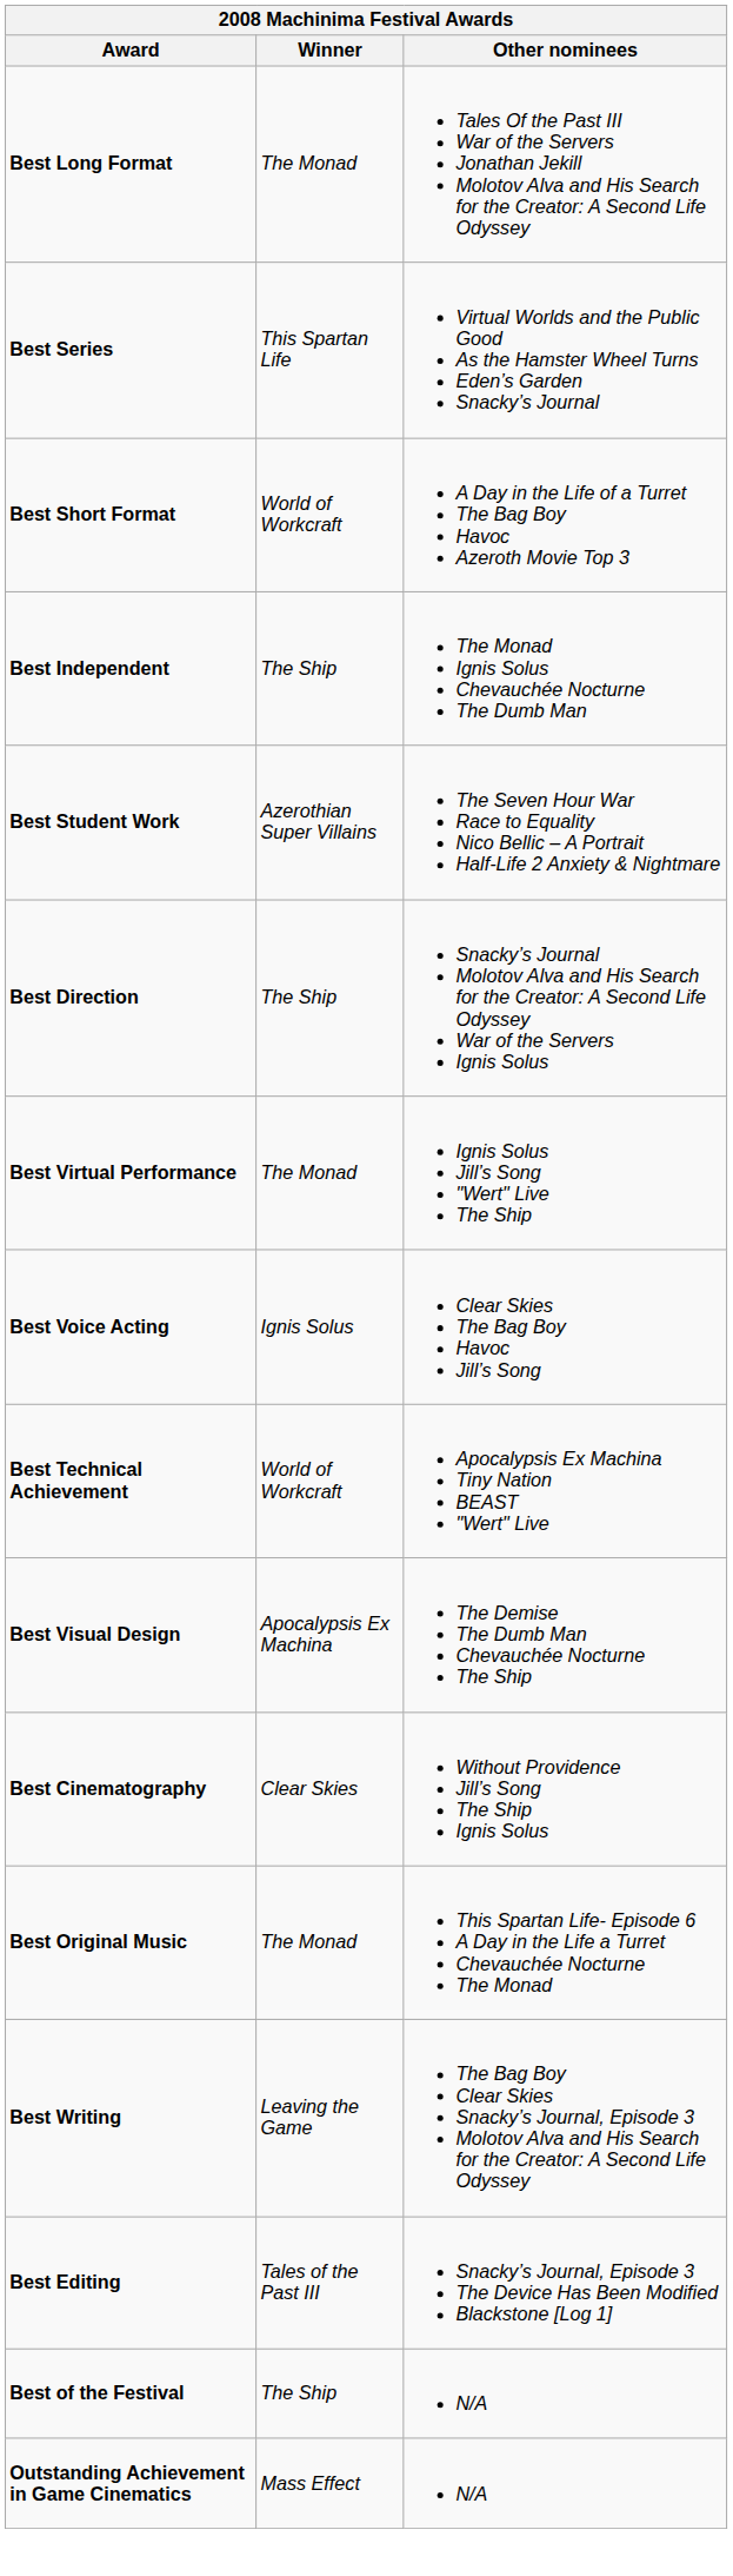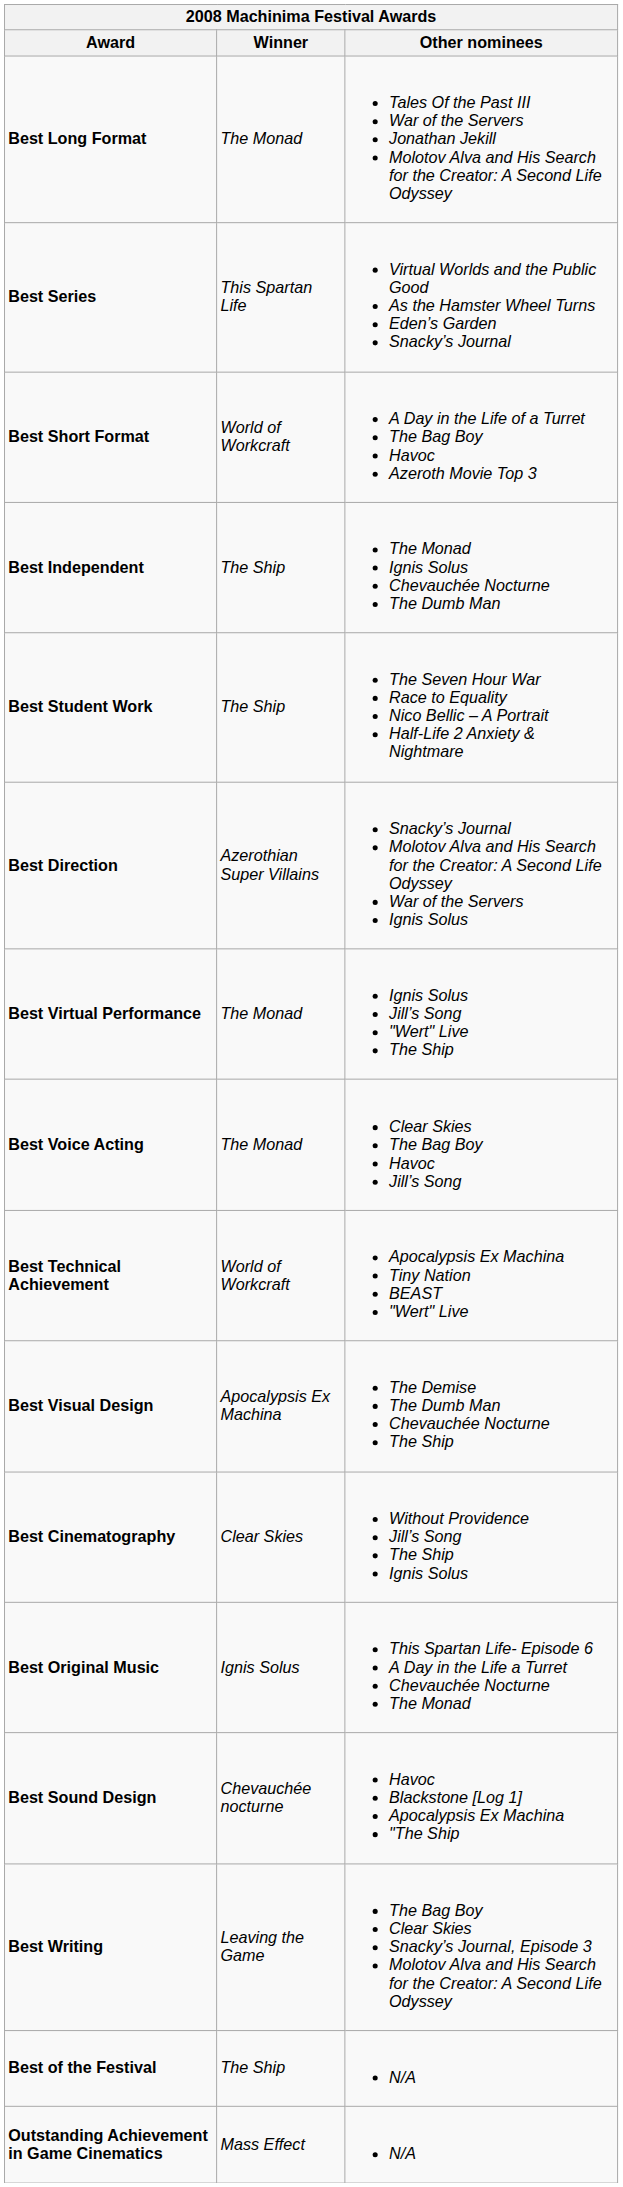 <table class="wikitable">
 <tr>
 <th colspan="3">2008 Machinima Festival Awards</th>
 </tr>
 <tr>
 <th>Award</th>
 <th>Winner</th>
 <th>Other nominees</th>
 </tr>
 <tr>
 <td><strong>Best Long Format</strong></td>
 <td><em>The Monad</em></td>
 <td><br><ul><li><em>Tales Of the Past III</em></li><li><em>War of the Servers</em></li><li><em>Jonathan Jekill</em></li><li><em>Molotov Alva and His Search for the Creator: A Second Life Odyssey</em></li></ul></td>
 </tr>
 <tr>
 <td><strong>Best Series</strong></td>
 <td><em>This Spartan Life</em></td>
 <td><br><ul><li><em>Virtual Worlds and the Public Good</em></li><li><em>As the Hamster Wheel Turns</em></li><li><em>Eden’s Garden</em></li><li><em>Snacky’s Journal</em></li></ul></td>
 </tr>
 <tr>
 <td><strong>Best Short Format</strong></td>
 <td><em>World of Workcraft</em></td>
 <td><br><ul><li><em>A Day in the Life of a Turret</em></li><li><em>The Bag Boy</em></li><li><em>Havoc</em></li><li><em>Azeroth Movie Top 3</em></li></ul></td>
 </tr>
 <tr>
 <td><strong>Best Independent</strong></td>
 <td><em>The Ship</em></td>
 <td><br><ul><li><em>The Monad</em></li><li><em>Ignis Solus</em></li><li><em>Chevauchée Nocturne</em></li><li><em>The Dumb Man</em></li></ul></td>
 </tr>
 <tr>
 <td><strong>Best Student Work</strong></td>
-<td><em>Azerothian Super Villains</em></td>
+<td><em>The Ship</em></td>
 <td><br><ul><li><em>The Seven Hour War</em></li><li><em>Race to Equality</em></li><li><em>Nico Bellic – A Portrait</em></li><li><em>Half-Life 2 Anxiety & Nightmare</em></li></ul></td>
 </tr>
 <tr>
 <td><strong>Best Direction</strong></td>
-<td><em>The Ship</em></td>
+<td><em>Azerothian Super Villains</em></td>
 <td><br><ul><li><em>Snacky’s Journal</em></li><li><em>Molotov Alva and His Search for the Creator: A Second Life Odyssey</em></li><li><em>War of the Servers</em></li><li><em>Ignis Solus</em></li></ul></td>
 </tr>
 <tr>
 <td><strong>Best Virtual Performance</strong></td>
 <td><em>The Monad</em></td>
 <td><br><ul><li><em>Ignis Solus</em></li><li><em>Jill’s Song</em></li><li><em>"Wert" Live</em></li><li><em>The Ship</em></li></ul></td>
 </tr>
 <tr>
 <td><strong>Best Voice Acting</strong></td>
-<td><em>Ignis Solus</em></td>
+<td><em>The Monad</em></td>
 <td><br><ul><li><em>Clear Skies</em></li><li><em>The Bag Boy</em></li><li><em>Havoc</em></li><li><em>Jill’s Song</em></li></ul></td>
 </tr>
 <tr>
 <td><strong>Best Technical Achievement</strong></td>
 <td><em>World of Workcraft</em></td>
 <td><br><ul><li><em>Apocalypsis Ex Machina</em></li><li><em>Tiny Nation</em></li><li><em>BEAST</em></li><li><em>"Wert" Live</em></li></ul></td>
 </tr>
 <tr>
 <td><strong>Best Visual Design</strong></td>
 <td><em>Apocalypsis Ex Machina</em></td>
 <td><br><ul><li><em>The Demise</em></li><li><em>The Dumb Man</em></li><li><em>Chevauchée Nocturne</em></li><li><em>The Ship</em></li></ul></td>
 </tr>
 <tr>
 <td><strong>Best Cinematography</strong></td>
 <td><em>Clear Skies</em></td>
 <td><br><ul><li><em>Without Providence</em></li><li><em>Jill’s Song</em></li><li><em>The Ship</em></li><li><em>Ignis Solus</em></li></ul></td>
 </tr>
 <tr>
 <td><strong>Best Original Music</strong></td>
-<td><em>The Monad</em></td>
+<td><em>Ignis Solus</em></td>
 <td><br><ul><li><em>This Spartan Life- Episode 6</em></li><li><em>A Day in the Life a Turret</em></li><li><em>Chevauchée Nocturne</em></li><li><em>The Monad</em></li></ul></td>
+</tr>
+<tr>
+<td><strong>Best Sound Design</strong></td>
+<td><em>Chevauchée nocturne</em></td>
+<td><br><ul><li><em>Havoc</em></li><li><em>Blackstone [Log 1]</em></li><li><em>Apocalypsis Ex Machina</em></li><li><em>"The Ship</em></li></ul></td>
 </tr>
 <tr>
 <td><strong>Best Writing</strong></td>
 <td><em>Leaving the Game</em></td>
 <td><br><ul><li><em>The Bag Boy</em></li><li><em>Clear Skies</em></li><li><em>Snacky’s Journal, Episode 3</em></li><li><em>Molotov Alva and His Search for the Creator: A Second Life Odyssey</em></li></ul></td>
-</tr>
-<tr>
-<td><strong>Best Editing</strong></td>
-<td><em>Tales of the Past III</em></td>
-<td><br><ul><li><em>Snacky’s Journal, Episode 3</em></li><li><em>The Device Has Been Modified</em></li><li><em>Blackstone [Log 1]</em></li></ul></td>
 </tr>
 <tr>
 <td><strong>Best of the Festival</strong></td>
 <td><em>The Ship</em></td>
 <td><br><ul><li><em>N/A</em></li></ul></td>
 </tr>
 <tr>
 <td><strong>Outstanding Achievement in Game Cinematics</strong></td>
 <td><em>Mass Effect</em></td>
 <td><br><ul><li><em>N/A</em></li></ul></td>
 </tr>
 </table>
